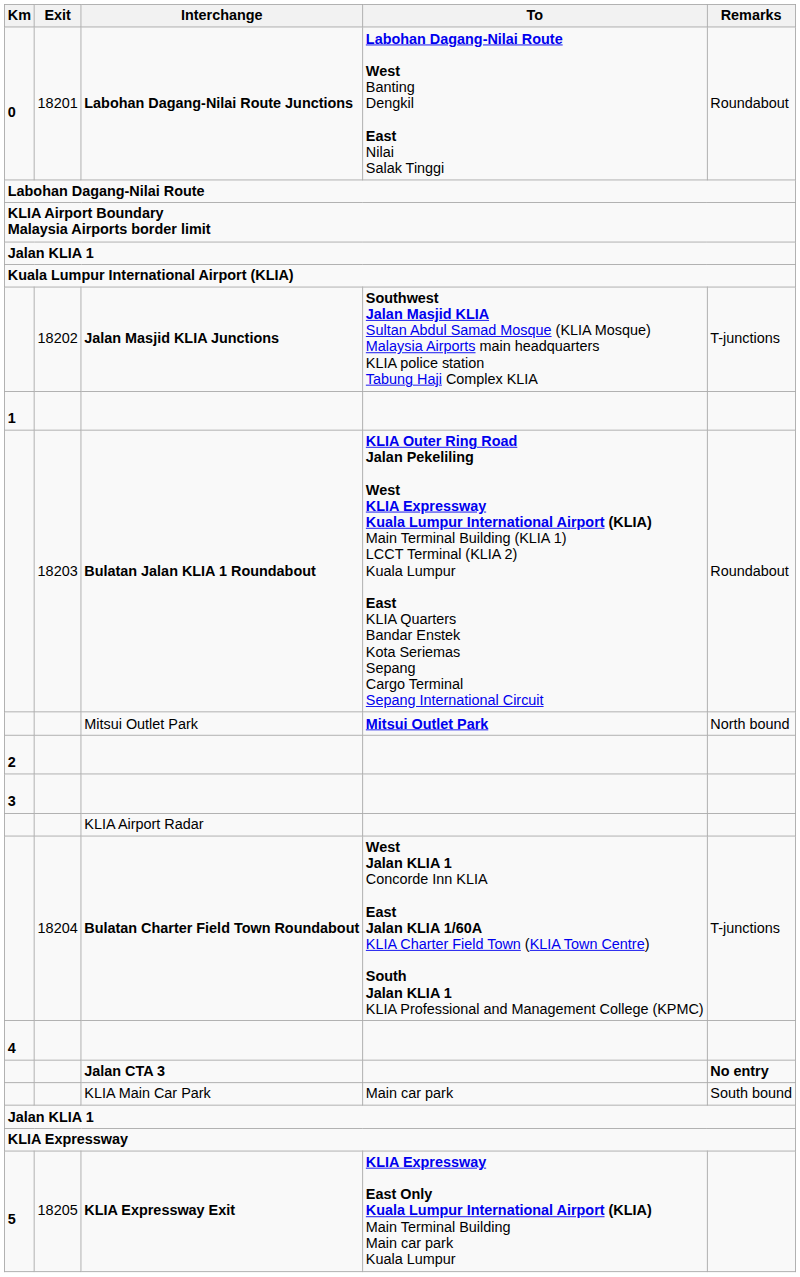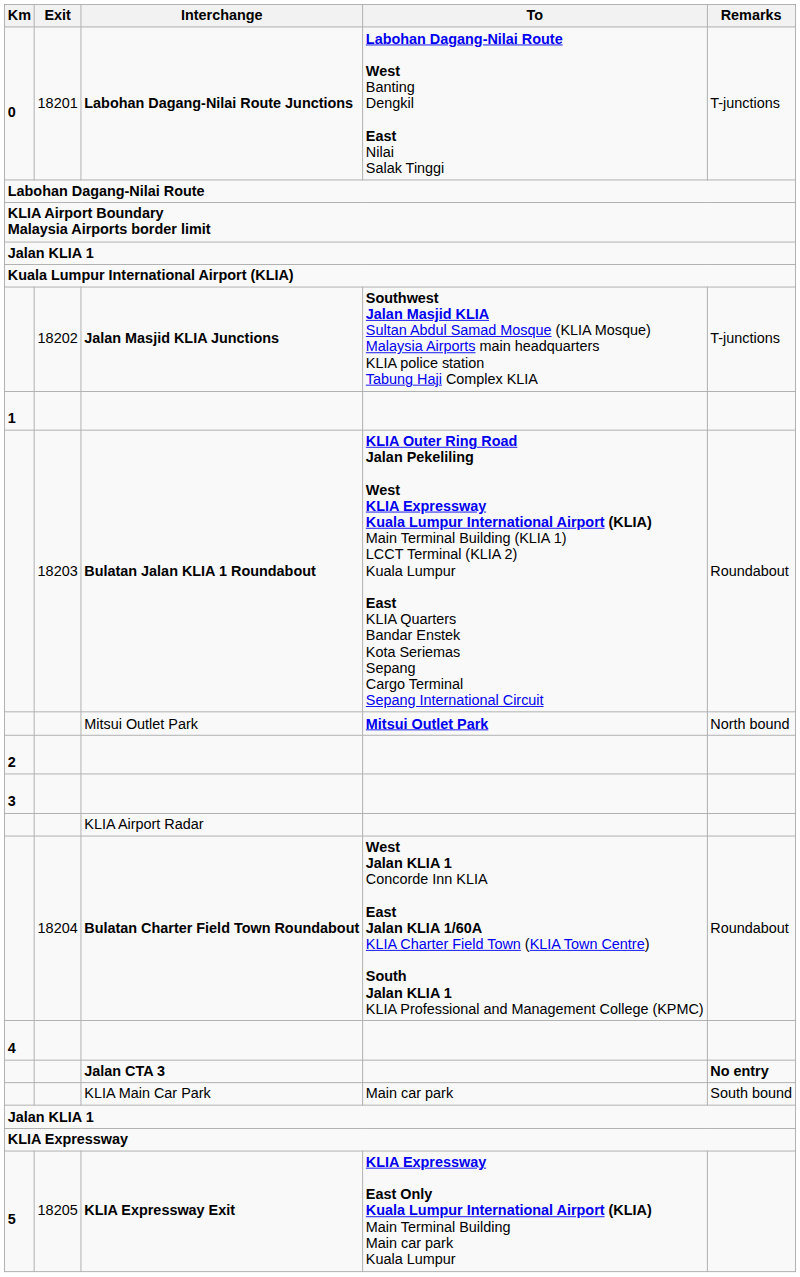 <table class="wikitable">
 <tr>
 <th>Km</th>
 <th>Exit</th>
 <th>Interchange</th>
 <th>To</th>
 <th>Remarks</th>
 </tr>
 <tr>
 <td><br><strong>0</strong></td>
 <td>18201</td>
 <td><strong>Labohan Dagang-Nilai Route Junctions</strong></td>
 <td> <strong><a href='#'>Labohan Dagang-Nilai Route</a></strong><br><br><strong>West</strong><br> Banting<br> Dengkil<br><br><strong>East</strong><br> Nilai<br> Salak Tinggi</td>
-<td>Roundabout</td>
+<td>T-junctions</td>
 </tr>
 <tr>
 <td style="width:600px" colspan="6" style="text-align:center; background:blue;"><strong><span> Labohan Dagang-Nilai Route</span></strong></td>
 </tr>
 <tr>
 <td style="width:600px" colspan="6" style="text-align:center; background:yellow;"><strong><span>KLIA Airport Boundary<br>Malaysia Airports border limit</span></strong></td>
 </tr>
 <tr>
 <td style="width:600px" colspan="6" style="text-align:center; background:blue;"><strong><span> Jalan KLIA 1</span></strong></td>
 </tr>
 <tr>
 <td style="width:600px" colspan="6" style="text-align:center; background:blue;"><strong><span>Kuala Lumpur International Airport (KLIA) </span></strong></td>
 </tr>
 <tr>
 <td></td>
 <td>18202</td>
 <td><strong>Jalan Masjid KLIA Junctions</strong></td>
 <td><strong>Southwest</strong><br> <strong><a href='#'>Jalan Masjid KLIA</a></strong><br><a href='#'>Sultan Abdul Samad Mosque</a> (KLIA Mosque)<br><a href='#'>Malaysia Airports</a> main headquarters<br>KLIA police station<br><a href='#'>Tabung Haji</a> Complex KLIA</td>
 <td>T-junctions</td>
 </tr>
 <tr>
 <td><br><strong>1</strong></td>
 <td></td>
 <td></td>
 <td></td>
 <td></td>
 </tr>
 <tr>
 <td></td>
 <td>18203</td>
 <td><strong>Bulatan Jalan KLIA 1 Roundabout</strong></td>
 <td> <strong><a href='#'>KLIA Outer Ring Road</a></strong><br><strong>Jalan Pekeliling</strong><br><br><strong>West</strong><br> <strong><a href='#'>KLIA Expressway</a></strong><br> <strong><a href='#'>Kuala Lumpur International Airport</a> (KLIA)</strong> <br> Main Terminal Building (KLIA 1) <br> LCCT Terminal (KLIA 2) <br>  Kuala Lumpur<br><br><strong>East</strong><br> KLIA Quarters<br> Bandar Enstek<br> Kota Seriemas<br> Sepang<br>Cargo Terminal<br><a href='#'>Sepang International Circuit</a></td>
 <td>Roundabout</td>
 </tr>
 <tr>
 <td></td>
 <td></td>
 <td> Mitsui Outlet Park</td>
 <td> <strong><a href='#'>Mitsui Outlet Park</a></strong></td>
 <td>North bound</td>
 </tr>
 <tr>
 <td><br><strong>2</strong></td>
 <td></td>
 <td></td>
 <td></td>
 <td></td>
 </tr>
 <tr>
 <td><br><strong>3</strong></td>
 <td></td>
 <td></td>
 <td></td>
 <td></td>
 </tr>
 <tr>
 <td></td>
 <td></td>
 <td>KLIA Airport Radar</td>
 <td></td>
 <td></td>
 </tr>
 <tr>
 <td></td>
 <td>18204</td>
 <td><strong>Bulatan Charter Field Town Roundabout</strong></td>
 <td><strong>West</strong><br><strong>Jalan KLIA 1</strong><br>Concorde Inn KLIA<br><br><strong>East</strong><br><strong>Jalan KLIA 1/60A</strong><br><a href='#'>KLIA Charter Field Town</a> (<a href='#'>KLIA Town Centre</a>)<br><br><strong>South</strong><br><strong>Jalan KLIA 1</strong><br>KLIA Professional and Management College (KPMC)</td>
-<td>T-junctions</td>
+<td>Roundabout</td>
 </tr>
 <tr>
 <td><br><strong>4</strong></td>
 <td></td>
 <td></td>
 <td></td>
 <td></td>
 </tr>
 <tr>
 <td></td>
 <td></td>
 <td><strong>Jalan CTA 3</strong></td>
 <td></td>
 <td><strong>No entry</strong></td>
 </tr>
 <tr>
 <td></td>
 <td></td>
 <td> KLIA Main Car Park</td>
 <td> Main car park</td>
 <td>South bound</td>
 </tr>
 <tr>
 <td style="width:600px" colspan="6" style="text-align:center; background:blue;"><strong><span> Jalan KLIA 1</span></strong></td>
 </tr>
 <tr>
 <td style="width:600px" colspan="6" style="text-align:center; background:blue;"><strong><span> KLIA Expressway</span></strong></td>
 </tr>
 <tr>
 <td><br><strong>5</strong></td>
 <td>18205</td>
 <td><strong>KLIA Expressway Exit</strong></td>
 <td> <strong><a href='#'>KLIA Expressway</a></strong><br><br><strong>East Only</strong><br> <strong><a href='#'>Kuala Lumpur International Airport</a> (KLIA)</strong> <br> Main Terminal Building <br> Main car park<br>  Kuala Lumpur</td>
 <td></td>
 </tr>
 </table>
